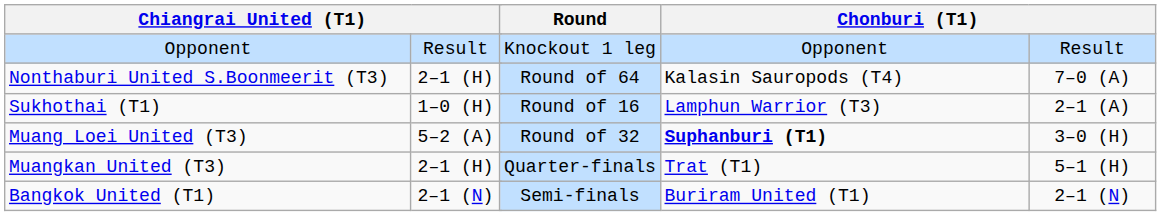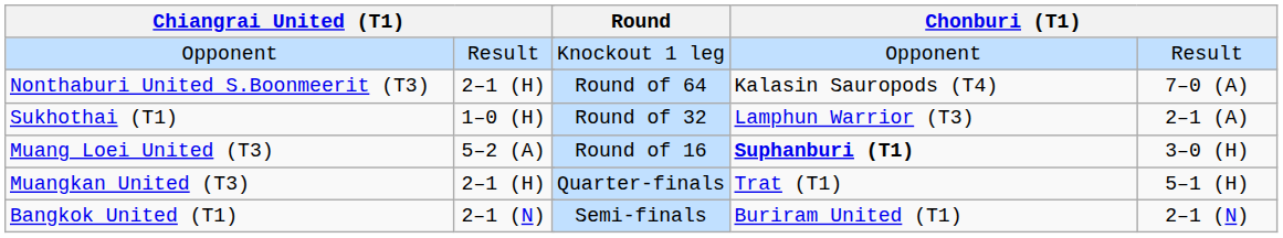 <table class="wikitable" style="text-align:center">
 <tr>
 <th colspan=4 width="350"><a href='#'>Chiangrai United</a> (T1)</th>
 <th>Round</th>
 <th colspan=4 width="350"><a href='#'>Chonburi</a> (T1)</th>
 </tr>
 <tr style="background:#C1E0FF">
 <td>Opponent</td>
 <td colspan=3>Result</td>
 <td>Knockout 1 leg</td>
 <td>Opponent</td>
 <td colspan=3>Result</td>
 </tr>
 <tr>
 <td align=left><a href='#'>Nonthaburi United S.Boonmeerit</a> (T3)</td>
 <td colspan=3>2–1 (H)</td>
 <td style="background:#C1E0FF">Round of 64</td>
 <td align=left>Kalasin Sauropods (T4)</td>
 <td colspan=3>7–0 (A)</td>
 </tr>
 <tr>
 <td align=left><a href='#'>Sukhothai</a> (T1)</td>
 <td colspan=3>1–0 (H)</td>
-<td style="background:#C1E0FF">Round of 16</td>
+<td style="background:#C1E0FF">Round of 32</td>
 <td align=left><a href='#'>Lamphun Warrior</a> (T3)</td>
 <td colspan=3>2–1 (A)</td>
 </tr>
 <tr>
 <td align=left><a href='#'>Muang Loei United</a> (T3)</td>
 <td colspan=3>5–2 (A)</td>
-<td style="background:#C1E0FF">Round of 32</td>
+<td style="background:#C1E0FF">Round of 16</td>
 <td align=left><strong><a href='#'>Suphanburi</a> (T1)</strong></td>
 <td colspan=3>3–0 (H)</td>
 </tr>
 <tr>
 <td align=left><a href='#'>Muangkan United</a> (T3)</td>
 <td colspan=3>2–1 (H)</td>
 <td style="background:#C1E0FF">Quarter-finals</td>
 <td align=left><a href='#'>Trat</a> (T1)</td>
 <td colspan=3>5–1 (H)</td>
 </tr>
 <tr>
 <td align=left><a href='#'>Bangkok United</a> (T1)</td>
 <td colspan=3>2–1 (<a href='#'>N</a>)</td>
 <td style="background:#C1E0FF">Semi-finals</td>
 <td align=left><a href='#'>Buriram United</a> (T1)</td>
 <td colspan=3>2–1 (<a href='#'>N</a>)</td>
 </tr>
 </table>
